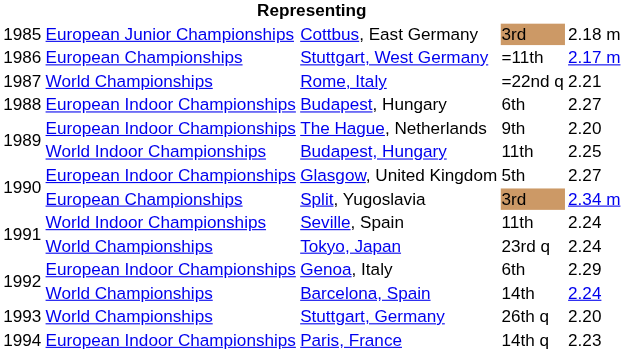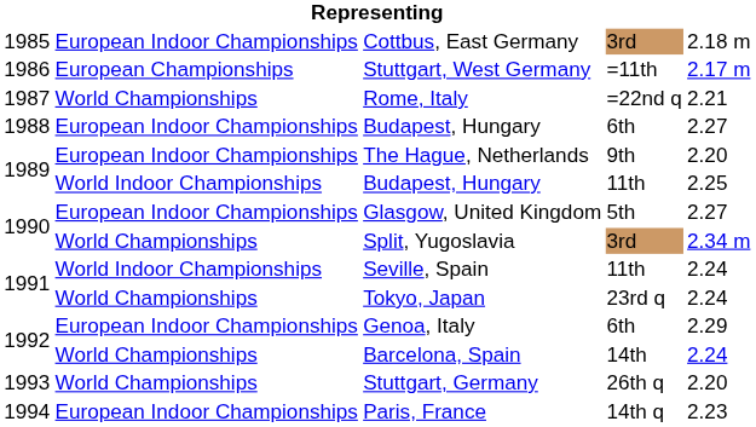 <table>
 <tr>
 <th colspan="6">Representing </th>
 </tr>
 <tr>
 <td>1985</td>
-<td><a href='#'>European Junior Championships</a></td>
+<td><a href='#'>European Indoor Championships</a></td>
 <td><a href='#'>Cottbus</a>, East Germany</td>
 <td bgcolor="cc9966">3rd</td>
 <td>2.18 m</td>
 </tr>
 <tr>
 <td>1986</td>
 <td><a href='#'>European Championships</a></td>
 <td><a href='#'>Stuttgart, West Germany</a></td>
 <td>=11th</td>
 <td><a href='#'>2.17 m</a></td>
 </tr>
 <tr>
 <td>1987</td>
 <td><a href='#'>World Championships</a></td>
 <td><a href='#'>Rome, Italy</a></td>
 <td>=22nd q</td>
 <td>2.21</td>
 </tr>
 <tr>
 <td>1988</td>
 <td><a href='#'>European Indoor Championships</a></td>
 <td><a href='#'>Budapest</a>, Hungary</td>
 <td>6th</td>
 <td>2.27</td>
 </tr>
 <tr>
 <td rowspan=2>1989</td>
 <td><a href='#'>European Indoor Championships</a></td>
 <td><a href='#'>The Hague</a>, Netherlands</td>
 <td>9th</td>
 <td>2.20</td>
 </tr>
 <tr>
 <td><a href='#'>World Indoor Championships</a></td>
 <td><a href='#'>Budapest, Hungary</a></td>
 <td>11th</td>
 <td>2.25</td>
 </tr>
 <tr>
 <td rowspan=2>1990</td>
 <td><a href='#'>European Indoor Championships</a></td>
 <td><a href='#'>Glasgow</a>, United Kingdom</td>
 <td>5th</td>
 <td>2.27</td>
 </tr>
 <tr>
-<td><a href='#'>European Championships</a></td>
+<td><a href='#'>World Championships</a></td>
 <td><a href='#'>Split</a>, Yugoslavia</td>
 <td bgcolor="cc9966">3rd</td>
 <td><a href='#'>2.34 m</a></td>
 </tr>
 <tr>
 <td rowspan=2>1991</td>
 <td><a href='#'>World Indoor Championships</a></td>
 <td><a href='#'>Seville</a>, Spain</td>
 <td>11th</td>
 <td>2.24</td>
 </tr>
 <tr>
 <td><a href='#'>World Championships</a></td>
 <td><a href='#'>Tokyo, Japan</a></td>
 <td>23rd q</td>
 <td>2.24</td>
 </tr>
 <tr>
 <td rowspan=2>1992</td>
 <td><a href='#'>European Indoor Championships</a></td>
 <td><a href='#'>Genoa</a>, Italy</td>
 <td>6th</td>
 <td>2.29</td>
 </tr>
 <tr>
 <td><a href='#'>World Championships</a></td>
 <td><a href='#'>Barcelona, Spain</a></td>
 <td>14th</td>
 <td><a href='#'>2.24</a></td>
 </tr>
 <tr>
 <td>1993</td>
 <td><a href='#'>World Championships</a></td>
 <td><a href='#'>Stuttgart, Germany</a></td>
 <td>26th q</td>
 <td>2.20</td>
 </tr>
 <tr>
 <td>1994</td>
 <td><a href='#'>European Indoor Championships</a></td>
 <td><a href='#'>Paris, France</a></td>
 <td>14th q</td>
 <td>2.23</td>
 </tr>
 </table>
